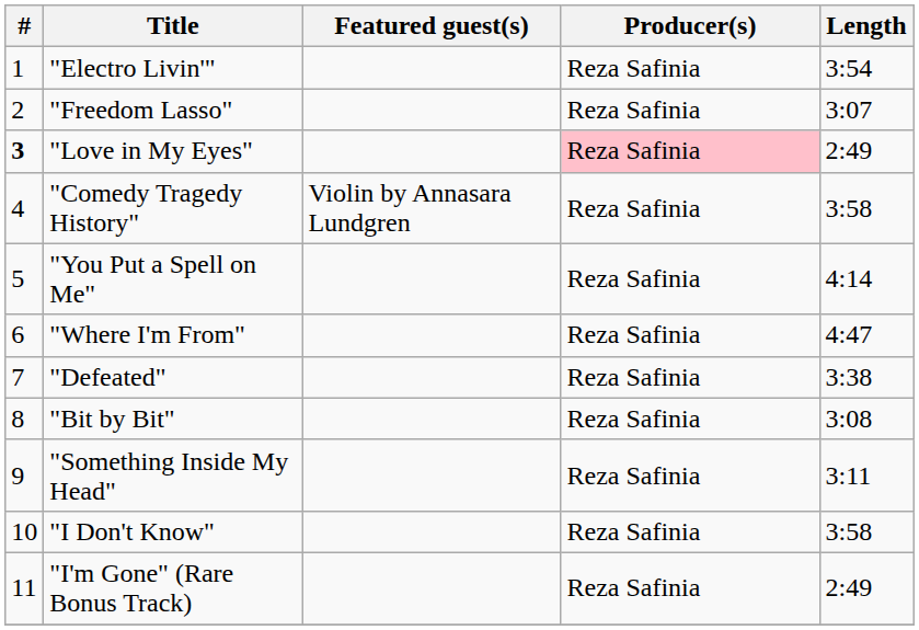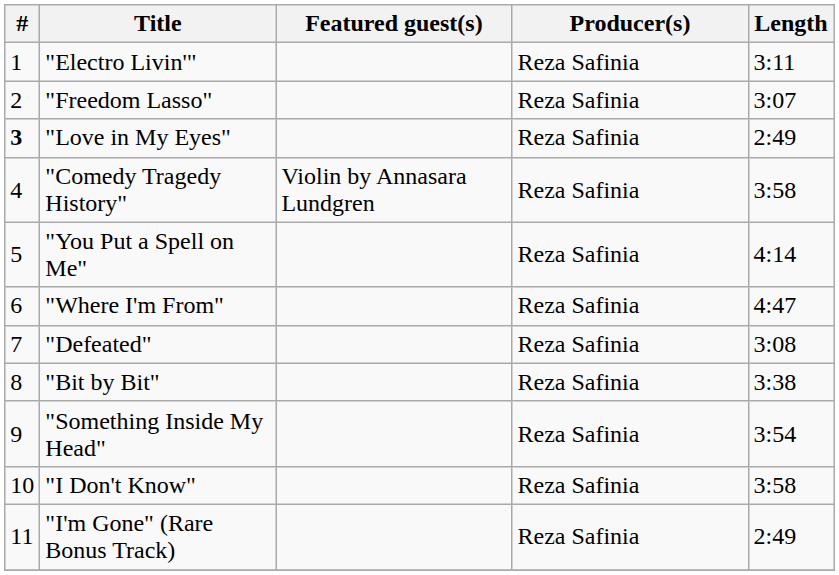 <table class="wikitable">
 <tr>
 <th align="center">#</th>
 <th align="center" width="150">Title</th>
 <th align="center" width="150">Featured guest(s)</th>
 <th align="center" width="150">Producer(s)</th>
 <th align="center" width="50">Length</th>
 </tr>
 <tr>
 <td>1</td>
 <td>"Electro Livin'"</td>
 <td></td>
 <td>Reza Safinia</td>
-<td>3:54</td>
+<td>3:11</td>
 </tr>
 <tr>
 <td>2</td>
 <td>"Freedom Lasso"</td>
 <td></td>
 <td>Reza Safinia</td>
 <td>3:07</td>
 </tr>
 <tr>
 <td><strong>3</strong></td>
 <td>"Love in My Eyes"</td>
 <td></td>
-<td style="background: pink;">Reza Safinia</td>
+<td>Reza Safinia</td>
 <td>2:49</td>
 </tr>
 <tr>
 <td>4</td>
 <td>"Comedy Tragedy History"</td>
 <td>Violin by Annasara Lundgren</td>
 <td>Reza Safinia</td>
 <td>3:58</td>
 </tr>
 <tr>
 <td>5</td>
 <td>"You Put a Spell on Me"</td>
 <td></td>
 <td>Reza Safinia</td>
 <td>4:14</td>
 </tr>
 <tr>
 <td>6</td>
 <td>"Where I'm From"</td>
 <td></td>
 <td>Reza Safinia</td>
 <td>4:47</td>
 </tr>
 <tr>
 <td>7</td>
 <td>"Defeated"</td>
 <td></td>
 <td>Reza Safinia</td>
-<td>3:38</td>
+<td>3:08</td>
 </tr>
 <tr>
 <td>8</td>
 <td>"Bit by Bit"</td>
 <td></td>
 <td>Reza Safinia</td>
-<td>3:08</td>
+<td>3:38</td>
 </tr>
 <tr>
 <td>9</td>
 <td>"Something Inside My Head"</td>
 <td></td>
 <td>Reza Safinia</td>
-<td>3:11</td>
+<td>3:54</td>
 </tr>
 <tr>
 <td>10</td>
 <td>"I Don't Know"</td>
 <td></td>
 <td>Reza Safinia</td>
 <td>3:58</td>
 </tr>
 <tr>
 <td>11</td>
 <td>"I'm Gone" (Rare Bonus Track)</td>
 <td></td>
 <td>Reza Safinia</td>
 <td>2:49</td>
 </tr>
 <tr>
 </tr>
 </table>
